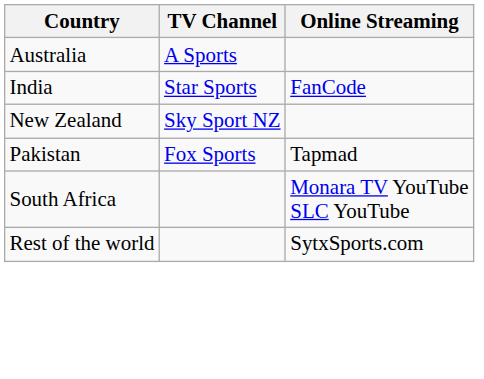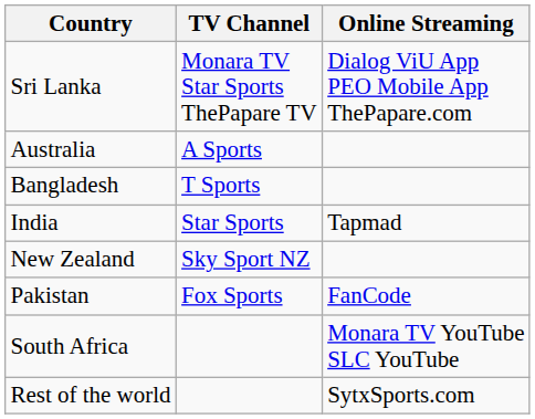 <table class="wikitable">
 <tr>
 <th>Country</th>
 <th>TV Channel</th>
 <th>Online Streaming</th>
 </tr>
 <tr>
+<td>Sri Lanka</td>
+<td><a href='#'>Monara TV</a>  <br> <a href='#'>Star Sports</a>  <br> ThePapare TV</td>
+<td><a href='#'>Dialog ViU App</a> <br> <a href='#'>PEO Mobile App</a> <br>  ThePapare.com</td>
+</tr>
+<tr>
 <td>Australia</td>
 <td><a href='#'>A Sports</a></td>
 <td></td>
 </tr>
 <tr>
+<td>Bangladesh</td>
+<td><a href='#'>T Sports</a></td>
+<td></td>
+</tr>
+<tr>
 <td>India</td>
 <td><a href='#'>Star Sports</a></td>
-<td><a href='#'>FanCode</a></td>
+<td>Tapmad </td>
 </tr>
 <tr>
 <td>New Zealand</td>
 <td><a href='#'>Sky Sport NZ</a></td>
 <td></td>
 </tr>
 <tr>
 <td>Pakistan</td>
 <td><a href='#'>Fox Sports</a></td>
-<td>Tapmad </td>
+<td><a href='#'>FanCode</a></td>
 </tr>
 <tr>
 <td>South Africa</td>
 <td></td>
 <td><a href='#'>Monara TV</a> YouTube <br> <a href='#'>SLC</a> YouTube</td>
 </tr>
 <tr>
 <td>Rest of the world</td>
 <td></td>
 <td>SytxSports.com</td>
 </tr>
 </table>
